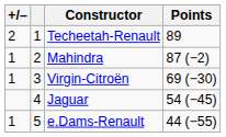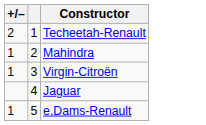 <table class="wikitable" style="font-size: 85%">
 <tr>
 <th scope="col">+/–</th>
 <th scope="col"></th>
 <th scope="col">Constructor</th>
-<th scope="col">Points</th>
 </tr>
 <tr>
 <td align="left"> 2</td>
 <td align="center">1</td>
 <td> <a href='#'>Techeetah-Renault</a></td>
-<td align="left">89</td>
 </tr>
 <tr>
 <td align="left"> 1</td>
 <td align="center">2</td>
 <td> <a href='#'>Mahindra</a></td>
-<td align="left">87 (−2)</td>
 </tr>
 <tr>
 <td align="left"> 1</td>
 <td align="center">3</td>
 <td> <a href='#'>Virgin-Citroën</a></td>
-<td align="left">69 (−30)</td>
 </tr>
 <tr>
 <td align="left"></td>
 <td align="center">4</td>
 <td> <a href='#'>Jaguar</a></td>
-<td align="left">54 (−45)</td>
 </tr>
 <tr>
 <td align="left"> 1</td>
 <td align="center">5</td>
 <td> <a href='#'>e.Dams-Renault</a></td>
-<td align="left">44 (−55)</td>
 </tr>
 </table>
